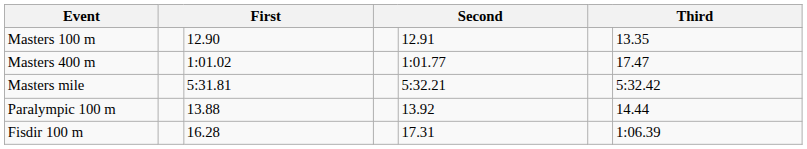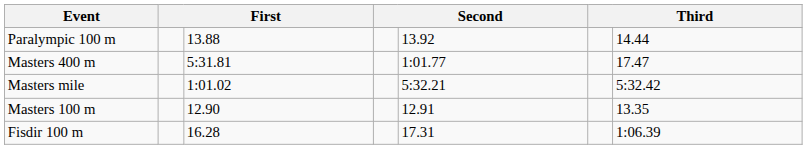 <table class=wikitable>
 <tr>
 <th style="width:10em">Event</th>
 <th colspan=2 style="width:26em">First</th>
 <th colspan=2 style="width:26em">Second</th>
 <th colspan=2 style="width:26em">Third</th>
+</tr>
+<tr>
+<td>Paralympic 100 m</td>
+<td></td>
+<td>13.88</td>
+<td></td>
+<td>13.92</td>
+<td></td>
+<td>14.44</td>
+</tr>
+<tr>
+<td>Masters 400 m</td>
+<td></td>
+<td>5:31.81</td>
+<td></td>
+<td>1:01.77</td>
+<td></td>
+<td>17.47</td>
+</tr>
+<tr>
+<td>Masters mile</td>
+<td></td>
+<td>1:01.02</td>
+<td></td>
+<td>5:32.21</td>
+<td></td>
+<td>5:32.42</td>
 </tr>
 <tr>
 <td>Masters 100 m</td>
 <td></td>
 <td>12.90</td>
 <td></td>
 <td>12.91</td>
 <td></td>
 <td>13.35</td>
 </tr>
 <tr>
-<td>Masters 400 m</td>
-<td></td>
-<td>1:01.02</td>
-<td></td>
-<td>1:01.77</td>
-<td></td>
-<td>17.47</td>
-</tr>
-<tr>
-<td>Masters mile</td>
-<td></td>
-<td>5:31.81</td>
-<td></td>
-<td>5:32.21</td>
-<td></td>
-<td>5:32.42</td>
-</tr>
-<tr>
-<td>Paralympic 100 m</td>
-<td></td>
-<td>13.88</td>
-<td></td>
-<td>13.92</td>
-<td></td>
-<td>14.44</td>
-</tr>
-<tr>
 <td>Fisdir 100 m</td>
 <td></td>
 <td>16.28</td>
 <td></td>
 <td>17.31</td>
 <td></td>
 <td>1:06.39</td>
 </tr>
 </table>
